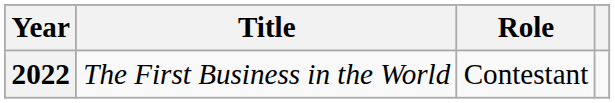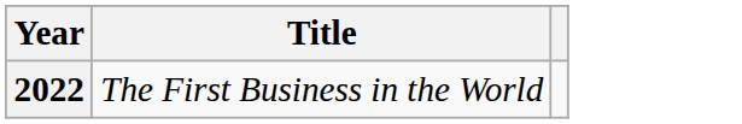 <table class="wikitable plainrowheaders">
 <tr>
 <th scope="col">Year</th>
 <th scope="col">Title</th>
-<th scope="col">Role</th>
 <th scope="col" class="unsortable"></th>
 </tr>
 <tr>
 <th scope="row">2022</th>
 <td><em>The First Business in the World</em></td>
-<td>Contestant</td>
 <td></td>
 </tr>
 </table>
